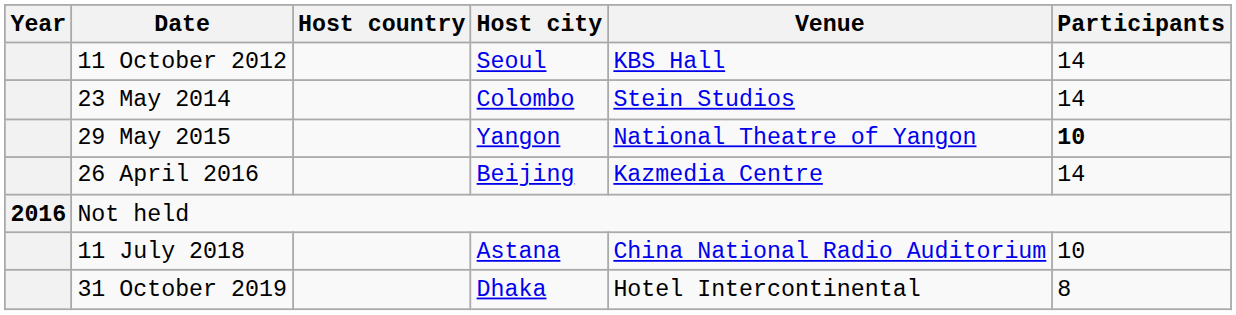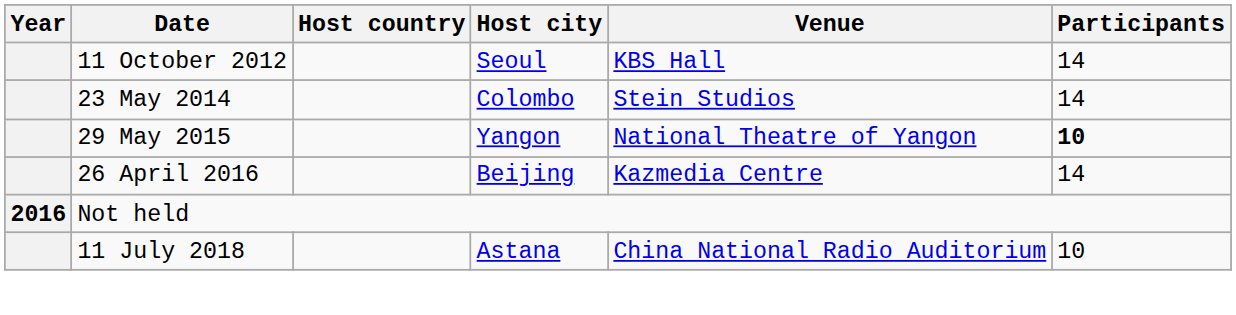 <table class="wikitable sortable">
 <tr>
 <th>Year</th>
 <th>Date</th>
 <th>Host country</th>
 <th>Host city</th>
 <th>Venue</th>
 <th>Participants</th>
 </tr>
 <tr>
 <th></th>
 <td>11 October 2012</td>
 <td></td>
 <td><a href='#'>Seoul</a></td>
 <td><a href='#'>KBS Hall</a></td>
 <td>14</td>
 </tr>
 <tr>
 <th></th>
 <td>23 May 2014</td>
 <td></td>
 <td><a href='#'>Colombo</a></td>
 <td><a href='#'>Stein Studios</a></td>
 <td>14</td>
 </tr>
 <tr>
 <th></th>
 <td>29 May 2015</td>
 <td></td>
 <td><a href='#'>Yangon</a></td>
 <td><a href='#'>National Theatre of Yangon</a></td>
 <td><strong>10</strong></td>
 </tr>
 <tr>
 <th></th>
 <td>26 April 2016</td>
 <td></td>
 <td><a href='#'>Beijing</a></td>
 <td><a href='#'>Kazmedia Centre</a></td>
 <td>14</td>
 </tr>
 <tr>
 <th>2016</th>
 <td colspan="5">Not held</td>
 </tr>
 <tr>
 <th></th>
 <td>11 July 2018</td>
 <td></td>
 <td><a href='#'>Astana</a></td>
 <td><a href='#'>China National Radio Auditorium</a></td>
 <td>10</td>
 </tr>
-<tr>
-<th></th>
-<td>31 October 2019</td>
-<td></td>
-<td><a href='#'>Dhaka</a></td>
-<td>Hotel Intercontinental</td>
-<td>8</td>
-</tr>
 </table>
